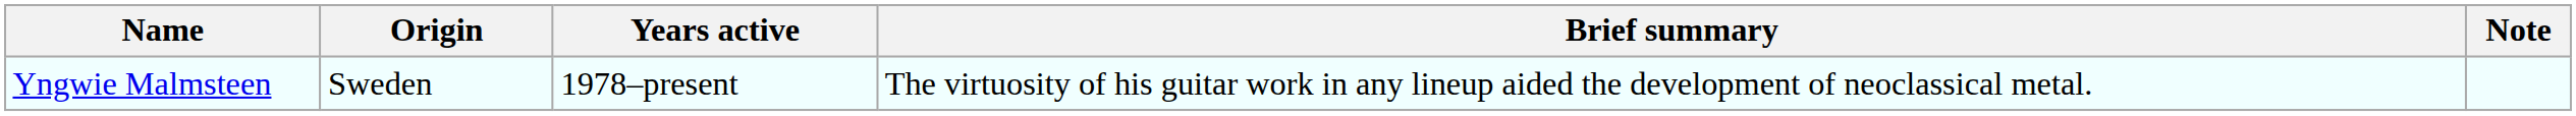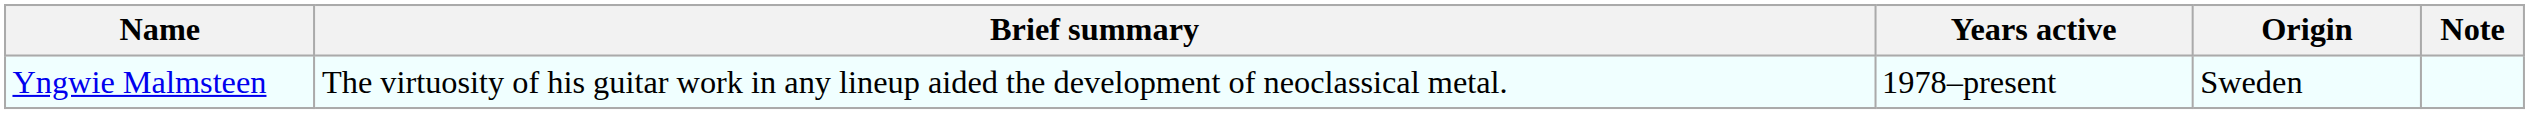 <table class= "wikitable sortable sticky-header-multi">
 <tr>
 <th style="width:11em">Name</th>
+<th style="width:65em">Brief summary</th>
+<th style="width:12em">Years active</th>
 <th style="width:8em">Origin</th>
-<th style="width:12em">Years active</th>
-<th style="width:65em">Brief summary</th>
 <th style="width:3em">Note</th>
 </tr>
 <tr style="background: #f0ffff;">
 <td><a href='#'>Yngwie Malmsteen</a></td>
+<td>The virtuosity of his guitar work in any lineup aided the development of neoclassical metal.</td>
+<td>1978–present</td>
 <td>Sweden</td>
-<td>1978–present</td>
-<td>The virtuosity of his guitar work in any lineup aided the development of neoclassical metal.</td>
 <td></td>
 </tr>
 </table>
